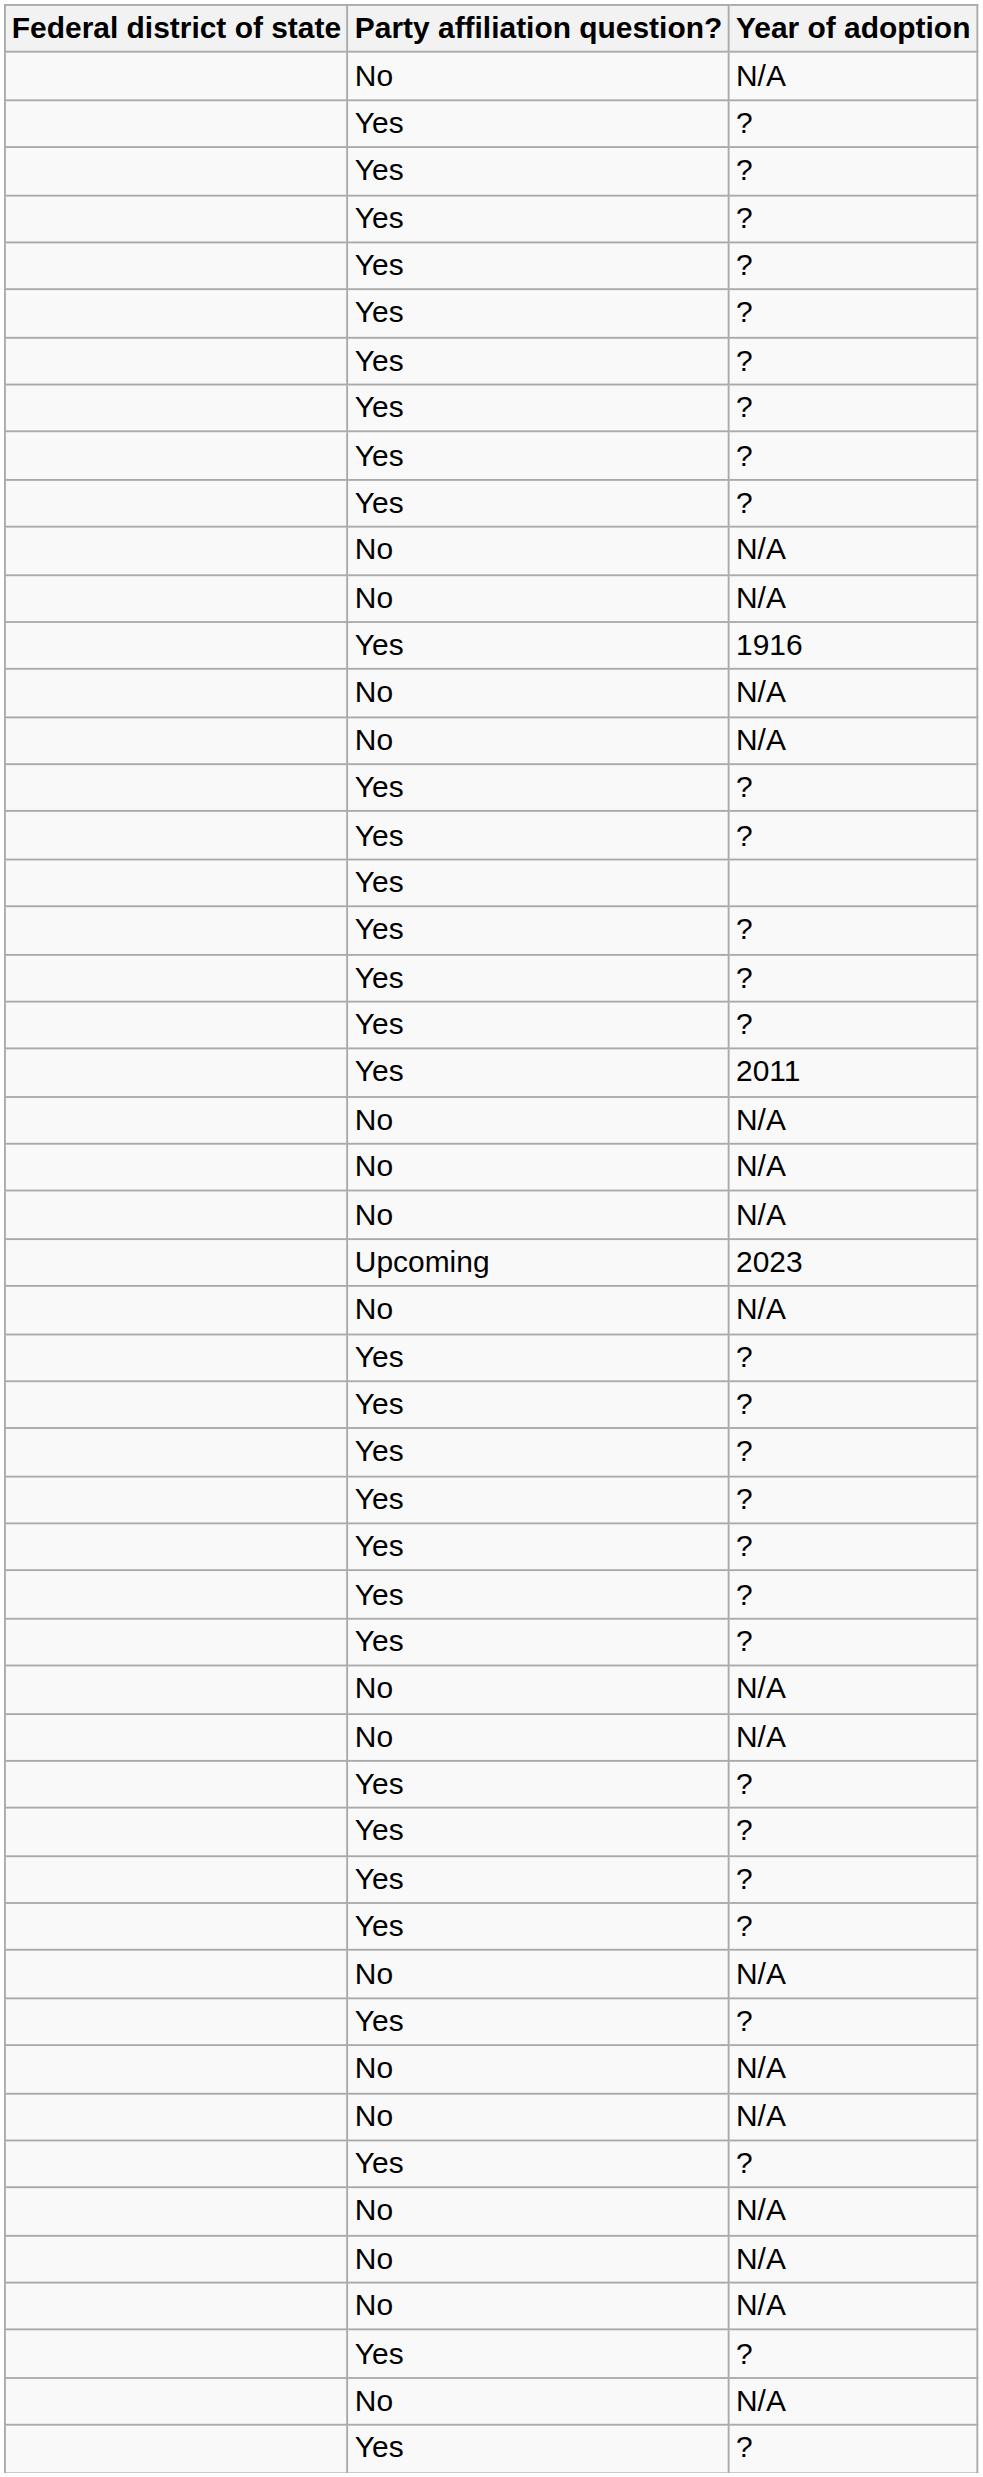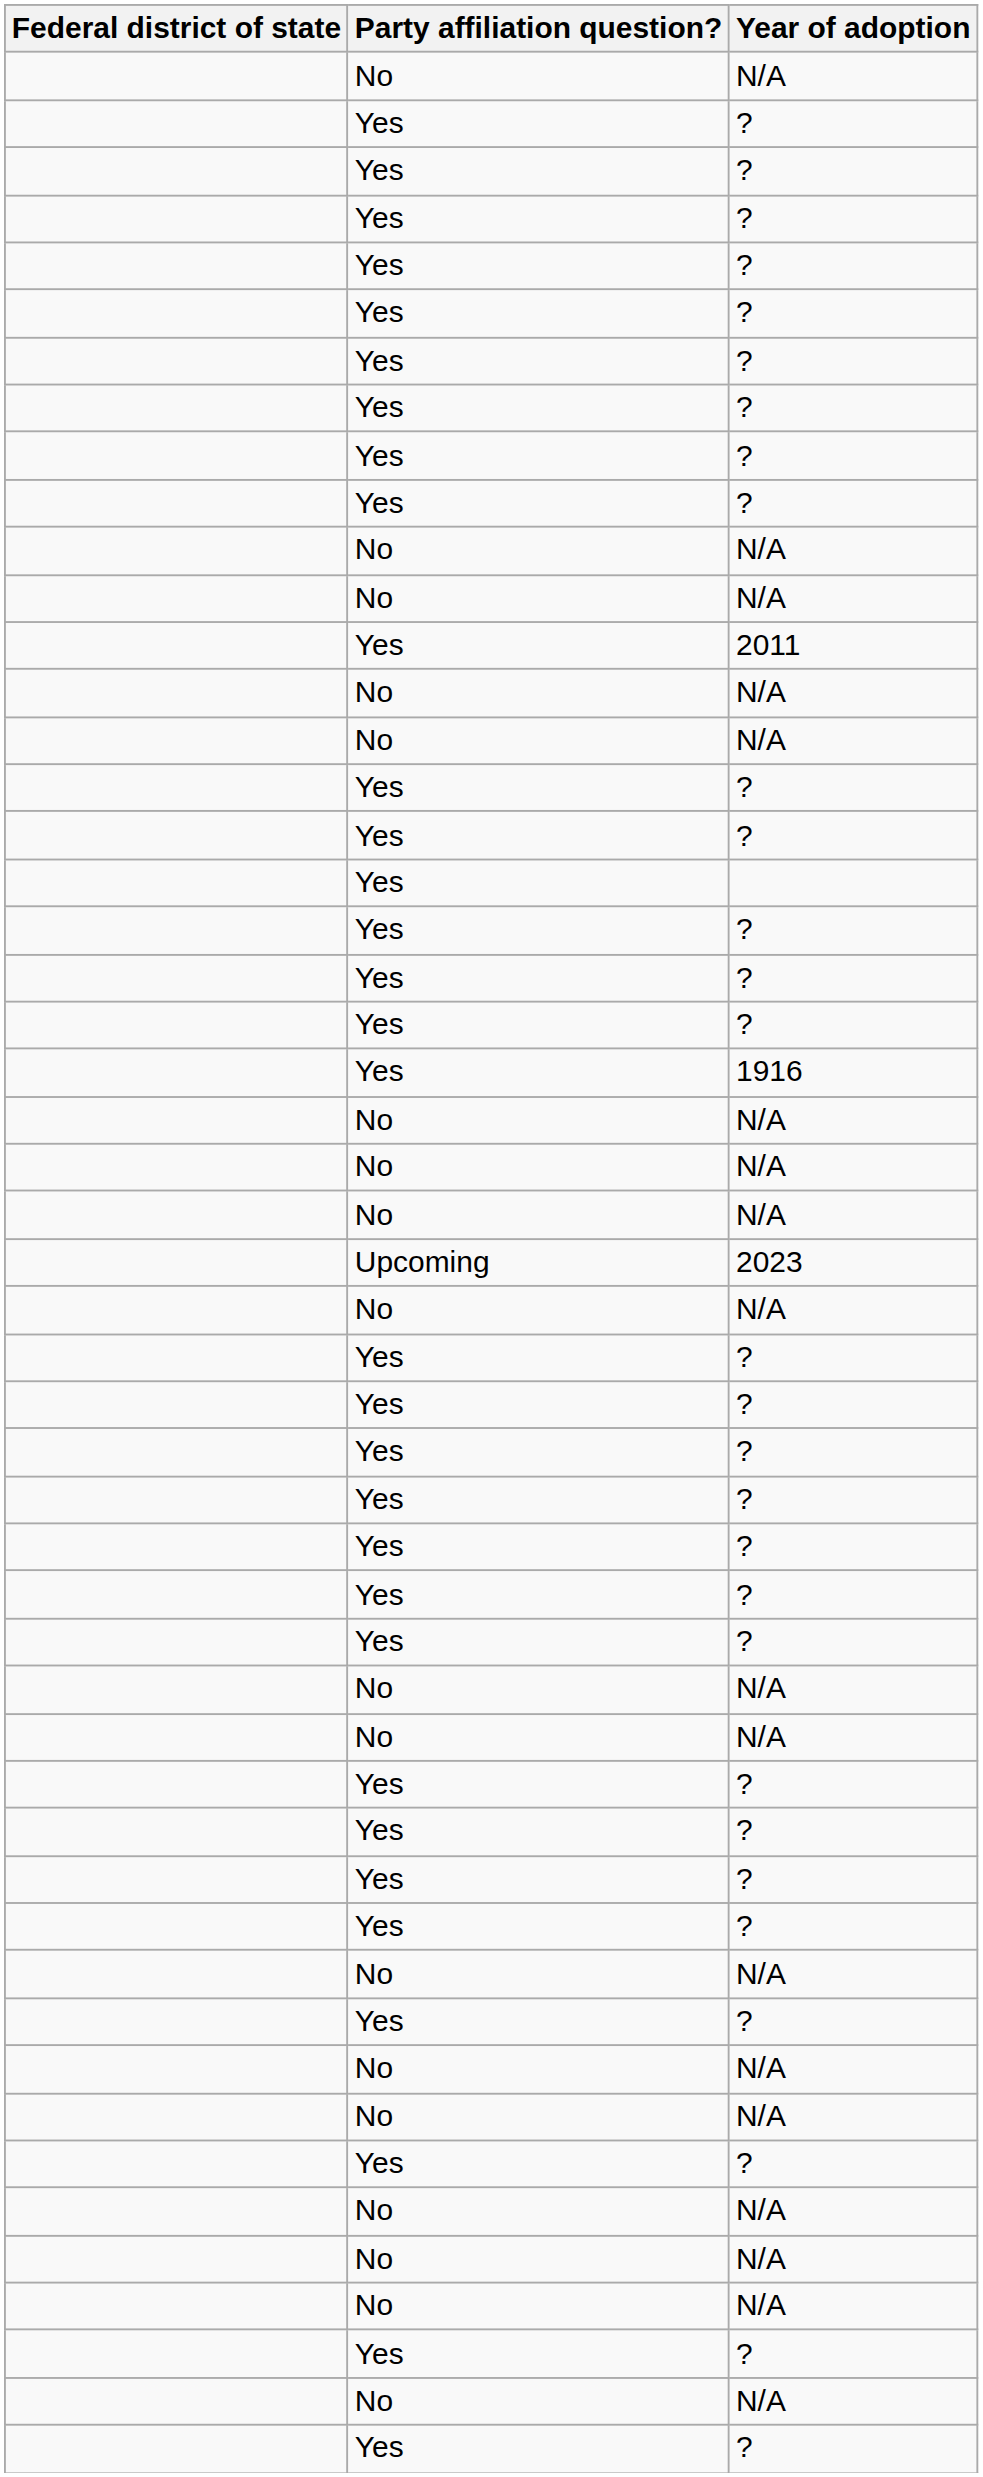 <table class="wikitable sortable">
 <tr>
 <th>Federal district of state</th>
 <th>Party affiliation question?</th>
 <th>Year of adoption</th>
 </tr>
 <tr>
 <td></td>
 <td>No</td>
 <td>N/A</td>
 </tr>
 <tr>
 <td></td>
 <td>Yes</td>
 <td>?</td>
 </tr>
 <tr>
 <td></td>
 <td>Yes</td>
 <td>?</td>
 </tr>
 <tr>
 <td></td>
 <td>Yes</td>
 <td>?</td>
 </tr>
 <tr>
 <td></td>
 <td>Yes</td>
 <td>?</td>
 </tr>
 <tr>
 <td></td>
 <td>Yes</td>
 <td>?</td>
 </tr>
 <tr>
 <td></td>
 <td>Yes</td>
 <td>?</td>
 </tr>
 <tr>
 <td></td>
 <td>Yes</td>
 <td>?</td>
 </tr>
 <tr>
 <td></td>
 <td>Yes</td>
 <td>?</td>
 </tr>
 <tr>
 <td></td>
 <td>Yes</td>
 <td>?</td>
 </tr>
 <tr>
 <td></td>
 <td>No</td>
 <td>N/A</td>
 </tr>
 <tr>
 <td></td>
 <td>No</td>
 <td>N/A</td>
 </tr>
 <tr>
 <td></td>
 <td>Yes</td>
-<td>1916</td>
+<td>2011</td>
 </tr>
 <tr>
 <td></td>
 <td>No</td>
 <td>N/A</td>
 </tr>
 <tr>
 <td></td>
 <td>No</td>
 <td>N/A</td>
 </tr>
 <tr>
 <td></td>
 <td>Yes</td>
 <td>?</td>
 </tr>
 <tr>
 <td></td>
 <td>Yes</td>
 <td>?</td>
 </tr>
 <tr>
 <td></td>
 <td>Yes</td>
 <td></td>
 </tr>
 <tr>
 <td></td>
 <td>Yes</td>
 <td>?</td>
 </tr>
 <tr>
 <td></td>
 <td>Yes</td>
 <td>?</td>
 </tr>
 <tr>
 <td></td>
 <td>Yes</td>
 <td>?</td>
 </tr>
 <tr>
 <td></td>
 <td>Yes</td>
-<td>2011</td>
+<td>1916</td>
 </tr>
 <tr>
 <td></td>
 <td>No</td>
 <td>N/A</td>
 </tr>
 <tr>
 <td></td>
 <td>No</td>
 <td>N/A</td>
 </tr>
 <tr>
 <td></td>
 <td>No</td>
 <td>N/A</td>
 </tr>
 <tr>
 <td></td>
 <td>Upcoming</td>
 <td>2023</td>
 </tr>
 <tr>
 <td></td>
 <td>No</td>
 <td>N/A</td>
 </tr>
 <tr>
 <td></td>
 <td>Yes</td>
 <td>?</td>
 </tr>
 <tr>
 <td></td>
 <td>Yes</td>
 <td>?</td>
 </tr>
 <tr>
 <td></td>
 <td>Yes</td>
 <td>?</td>
 </tr>
 <tr>
 <td></td>
 <td>Yes</td>
 <td>?</td>
 </tr>
 <tr>
 <td></td>
 <td>Yes</td>
 <td>?</td>
 </tr>
 <tr>
 <td></td>
 <td>Yes</td>
 <td>?</td>
 </tr>
 <tr>
 <td></td>
 <td>Yes</td>
 <td>?</td>
 </tr>
 <tr>
 <td></td>
 <td>No</td>
 <td>N/A</td>
 </tr>
 <tr>
 <td></td>
 <td>No</td>
 <td>N/A</td>
 </tr>
 <tr>
 <td></td>
 <td>Yes</td>
 <td>?</td>
 </tr>
 <tr>
 <td></td>
 <td>Yes</td>
 <td>?</td>
 </tr>
 <tr>
 <td></td>
 <td>Yes</td>
 <td>?</td>
 </tr>
 <tr>
 <td></td>
 <td>Yes</td>
 <td>?</td>
 </tr>
 <tr>
 <td></td>
 <td>No</td>
 <td>N/A</td>
 </tr>
 <tr>
 <td></td>
 <td>Yes</td>
 <td>?</td>
 </tr>
 <tr>
 <td></td>
 <td>No</td>
 <td>N/A</td>
 </tr>
 <tr>
 <td></td>
 <td>No</td>
 <td>N/A</td>
 </tr>
 <tr>
 <td></td>
 <td>Yes</td>
 <td>?</td>
 </tr>
 <tr>
 <td></td>
 <td>No</td>
 <td>N/A</td>
 </tr>
 <tr>
 <td></td>
 <td>No</td>
 <td>N/A</td>
 </tr>
 <tr>
 <td></td>
 <td>No</td>
 <td>N/A</td>
 </tr>
 <tr>
 <td></td>
 <td>Yes</td>
 <td>?</td>
 </tr>
 <tr>
 <td></td>
 <td>No</td>
 <td>N/A</td>
 </tr>
 <tr>
 <td></td>
 <td>Yes</td>
 <td>?</td>
 </tr>
 </table>
